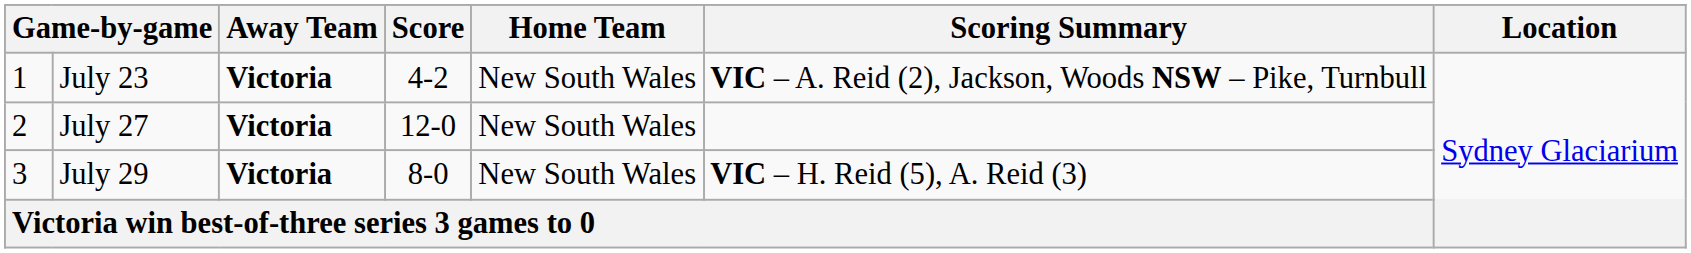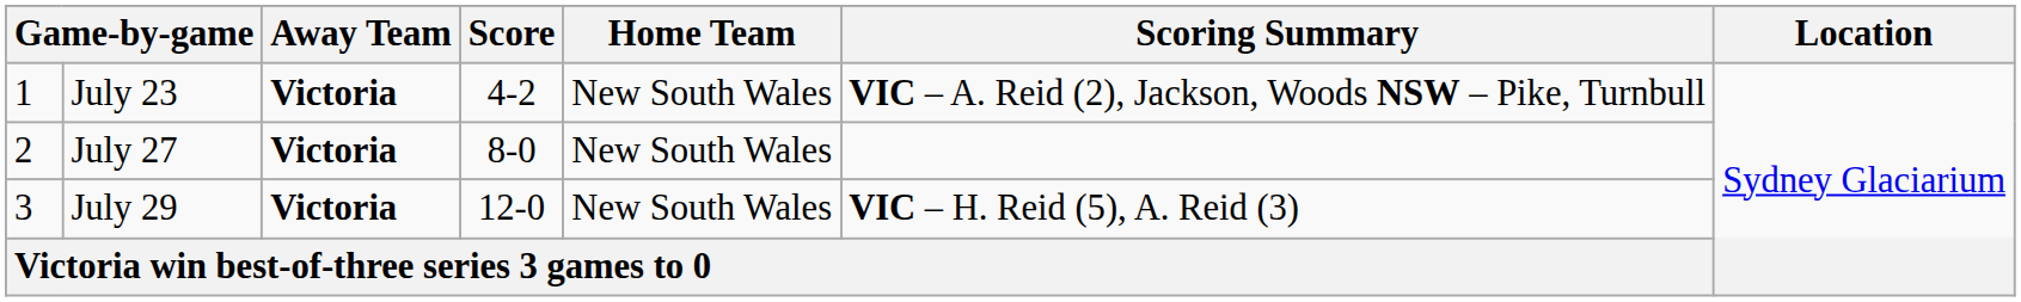 <table class="wikitable">
 <tr>
 <th colspan=2>Game-by-game</th>
 <th>Away Team</th>
 <th>Score</th>
 <th>Home Team</th>
 <th>Scoring Summary</th>
 <th>Location</th>
 </tr>
 <tr>
 <td>1</td>
 <td>July 23</td>
 <td><strong>Victoria</strong></td>
 <td align="center">4-2</td>
 <td>New South Wales</td>
 <td><strong>VIC</strong> – A. Reid (2), Jackson, Woods <strong>NSW</strong> – Pike, Turnbull</td>
 <td rowspan="4"><a href='#'>Sydney Glaciarium</a></td>
 </tr>
 <tr>
 <td>2</td>
 <td>July 27</td>
 <td><strong>Victoria</strong></td>
-<td align="center">12-0</td>
+<td align="center">8-0</td>
 <td>New South Wales</td>
 <td></td>
 </tr>
 <tr>
 <td>3</td>
 <td>July 29</td>
 <td><strong>Victoria</strong></td>
-<td align="center">8-0</td>
+<td align="center">12-0</td>
 <td>New South Wales</td>
 <td><strong>VIC</strong> – H. Reid (5), A. Reid (3)</td>
 </tr>
 <tr>
 <th colspan="7" style="text-align:left;">Victoria win best-of-three series 3 games to 0</th>
 </tr>
 </table>
